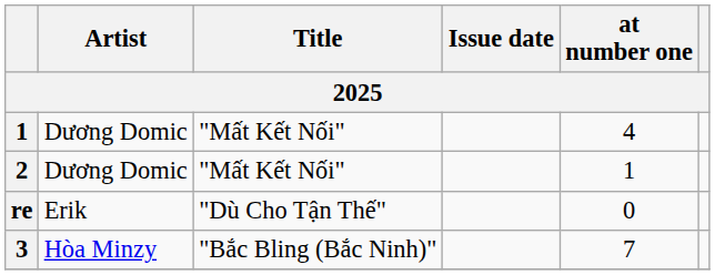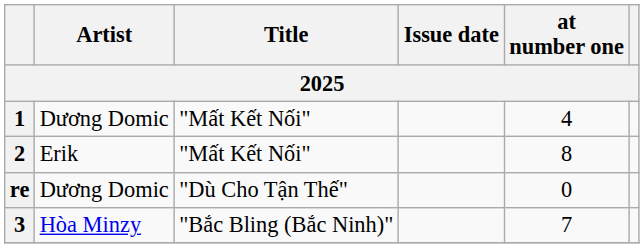 <table class="wikitable plainrowheaders sortable">
 <tr>
 <th scope=col></th>
 <th scope=col>Artist</th>
 <th scope=col>Title</th>
 <th scope=col>Issue date</th>
 <th scope=col> at<br>number one</th>
 <th scope=col></th>
 </tr>
 <tr class=unsortable>
 <th scope=row style="text-align:center;" colspan=7>2025</th>
 </tr>
 <tr>
 <th scope=row style="text-align:center;">1</th>
 <td>Dương Domic</td>
 <td>"Mất Kết Nối"</td>
 <td></td>
 <td style="text-align:center;">4</td>
 <td style="text-align:center;"></td>
 </tr>
 <tr>
 <th scope=row style="text-align:center;">2</th>
-<td>Dương Domic</td>
+<td>Erik</td>
 <td>"Mất Kết Nối"</td>
 <td></td>
-<td style="text-align:center;">1</td>
+<td style="text-align:center;">8</td>
 <td style="text-align:center;"></td>
 </tr>
 <tr>
 <th scope=row style="text-align:center;">re</th>
-<td>Erik</td>
+<td>Dương Domic</td>
 <td>"Dù Cho Tận Thế"</td>
 <td></td>
 <td style="text-align:center;">0</td>
 <td style="text-align:center;"></td>
 </tr>
 <tr>
 <th scope=row style="text-align:center;">3</th>
 <td><a href='#'>Hòa Minzy</a></td>
 <td>"Bắc Bling (Bắc Ninh)"</td>
 <td></td>
 <td style="text-align:center;">7</td>
 <td style="text-align:center;"></td>
 </tr>
 <tr>
 </tr>
 </table>
